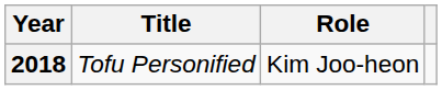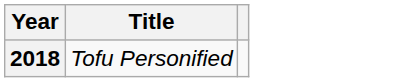 <table class="wikitable sortable plainrowheaders">
 <tr>
 <th scope="col">Year</th>
 <th scope="col">Title</th>
-<th scope="col">Role</th>
 <th scope="col" class="unsortable"></th>
 </tr>
 <tr>
 <th scope="row">2018</th>
 <td><em>Tofu Personified</em></td>
-<td>Kim Joo-heon</td>
 <td></td>
 </tr>
 </table>
